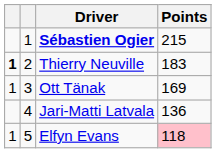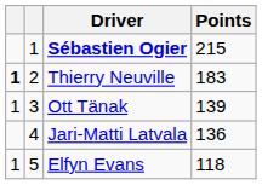 <table class="wikitable" style="font-size: 85%;">
 <tr>
 <th></th>
 <th></th>
 <th>Driver</th>
 <th>Points</th>
 </tr>
 <tr>
 <td align="left"></td>
 <td align="center">1</td>
 <td> <strong><a href='#'>Sébastien Ogier</a></strong></td>
 <td align="left">215</td>
 </tr>
 <tr>
 <td align="left"><strong> 1</strong></td>
 <td align="center">2</td>
 <td> <a href='#'>Thierry Neuville</a></td>
 <td align="left">183</td>
 </tr>
 <tr>
 <td align="left"> 1</td>
 <td align="center">3</td>
 <td> <a href='#'>Ott Tänak</a></td>
-<td align="left">169</td>
+<td align="left">139</td>
 </tr>
 <tr>
 <td align="left"></td>
 <td align="center">4</td>
 <td> <a href='#'>Jari-Matti Latvala</a></td>
 <td align="left">136</td>
 </tr>
 <tr>
 <td align="left"> 1</td>
 <td align="center">5</td>
 <td> <a href='#'>Elfyn Evans</a></td>
-<td align="left" style="background: pink;">118</td>
+<td align="left">118</td>
 </tr>
 </table>
